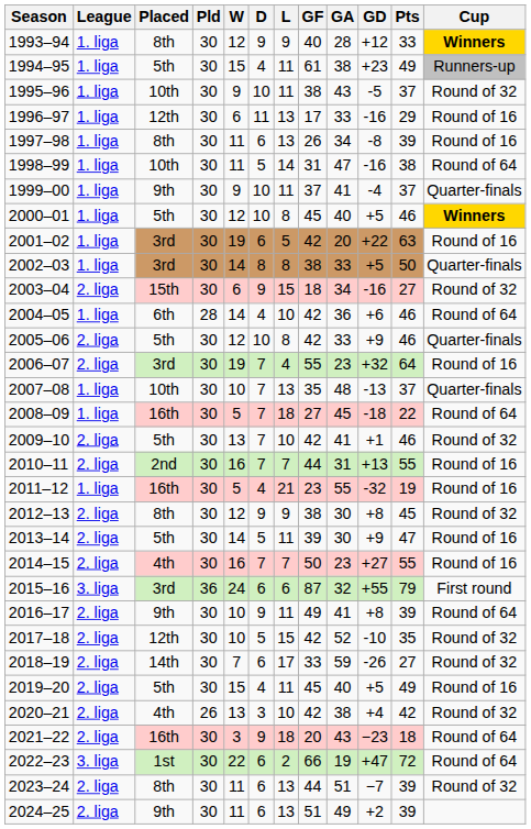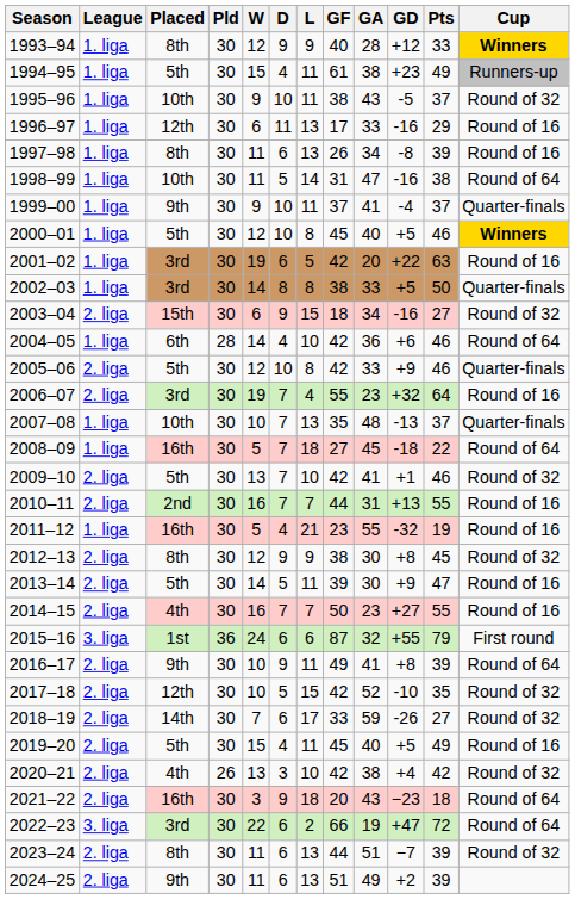 <table class="wikitable sortable">
 <tr>
 <th>Season</th>
 <th>League</th>
 <th>Placed</th>
 <th>Pld</th>
 <th>W</th>
 <th>D</th>
 <th>L</th>
 <th>GF</th>
 <th>GA</th>
 <th>GD</th>
 <th>Pts</th>
 <th>Cup</th>
 </tr>
 <tr>
 <td>1993–94</td>
 <td><a href='#'>1. liga</a></td>
 <td style="text-align:center">8th</td>
 <td style="text-align:center">30</td>
 <td style="text-align:center">12</td>
 <td style="text-align:center">9</td>
 <td style="text-align:center">9</td>
 <td style="text-align:center">40</td>
 <td style="text-align:center">28</td>
 <td style="text-align:center">+12</td>
 <td style="text-align:center">33</td>
 <td style="text-align:center; background:gold;"><strong>Winners</strong></td>
 </tr>
 <tr>
 <td>1994–95</td>
 <td><a href='#'>1. liga</a></td>
 <td style="text-align:center">5th</td>
 <td style="text-align:center">30</td>
 <td style="text-align:center">15</td>
 <td style="text-align:center">4</td>
 <td style="text-align:center">11</td>
 <td style="text-align:center">61</td>
 <td style="text-align:center">38</td>
 <td style="text-align:center">+23</td>
 <td style="text-align:center">49</td>
 <td style="text-align:center; background:silver">Runners-up</td>
 </tr>
 <tr>
 <td>1995–96</td>
 <td><a href='#'>1. liga</a></td>
 <td style="text-align:center">10th</td>
 <td style="text-align:center">30</td>
 <td style="text-align:center">9</td>
 <td style="text-align:center">10</td>
 <td style="text-align:center">11</td>
 <td style="text-align:center">38</td>
 <td style="text-align:center">43</td>
 <td style="text-align:center">-5</td>
 <td style="text-align:center">37</td>
 <td style="text-align:center">Round of 32</td>
 </tr>
 <tr>
 <td>1996–97</td>
 <td><a href='#'>1. liga</a></td>
 <td style="text-align:center">12th</td>
 <td style="text-align:center">30</td>
 <td style="text-align:center">6</td>
 <td style="text-align:center">11</td>
 <td style="text-align:center">13</td>
 <td style="text-align:center">17</td>
 <td style="text-align:center">33</td>
 <td style="text-align:center">-16</td>
 <td style="text-align:center">29</td>
 <td style="text-align:center">Round of 16</td>
 </tr>
 <tr>
 <td>1997–98</td>
 <td><a href='#'>1. liga</a></td>
 <td style="text-align:center">8th</td>
 <td style="text-align:center">30</td>
 <td style="text-align:center">11</td>
 <td style="text-align:center">6</td>
 <td style="text-align:center">13</td>
 <td style="text-align:center">26</td>
 <td style="text-align:center">34</td>
 <td style="text-align:center">-8</td>
 <td style="text-align:center">39</td>
 <td style="text-align:center">Round of 16</td>
 </tr>
 <tr>
 <td>1998–99</td>
 <td><a href='#'>1. liga</a></td>
 <td style="text-align:center">10th</td>
 <td style="text-align:center">30</td>
 <td style="text-align:center">11</td>
 <td style="text-align:center">5</td>
 <td style="text-align:center">14</td>
 <td style="text-align:center">31</td>
 <td style="text-align:center">47</td>
 <td style="text-align:center">-16</td>
 <td style="text-align:center">38</td>
 <td style="text-align:center">Round of 64</td>
 </tr>
 <tr>
 <td>1999–00</td>
 <td><a href='#'>1. liga</a></td>
 <td style="text-align:center">9th</td>
 <td style="text-align:center">30</td>
 <td style="text-align:center">9</td>
 <td style="text-align:center">10</td>
 <td style="text-align:center">11</td>
 <td style="text-align:center">37</td>
 <td style="text-align:center">41</td>
 <td style="text-align:center">-4</td>
 <td style="text-align:center">37</td>
 <td style="text-align:center">Quarter-finals</td>
 </tr>
 <tr>
 <td>2000–01</td>
 <td><a href='#'>1. liga</a></td>
 <td style="text-align:center">5th</td>
 <td style="text-align:center">30</td>
 <td style="text-align:center">12</td>
 <td style="text-align:center">10</td>
 <td style="text-align:center">8</td>
 <td style="text-align:center">45</td>
 <td style="text-align:center">40</td>
 <td style="text-align:center">+5</td>
 <td style="text-align:center">46</td>
 <td style="text-align:center; background:gold;"><strong>Winners</strong></td>
 </tr>
 <tr>
 <td>2001–02</td>
 <td><a href='#'>1. liga</a></td>
 <td style="background:#c96; text-align:center">3rd</td>
 <td style="background:#c96; text-align:center">30</td>
 <td style="background:#c96; text-align:center">19</td>
 <td style="background:#c96; text-align:center">6</td>
 <td style="background:#c96; text-align:center">5</td>
 <td style="background:#c96; text-align:center">42</td>
 <td style="background:#c96; text-align:center">20</td>
 <td style="background:#c96; text-align:center">+22</td>
 <td style="background:#c96; text-align:center">63</td>
 <td style="text-align:center">Round of 16</td>
 </tr>
 <tr>
 <td>2002–03</td>
 <td><a href='#'>1. liga</a></td>
 <td style="background:#c96; text-align:center">3rd</td>
 <td style="background:#c96; text-align:center">30</td>
 <td style="background:#c96; text-align:center">14</td>
 <td style="background:#c96; text-align:center">8</td>
 <td style="background:#c96; text-align:center">8</td>
 <td style="background:#c96; text-align:center">38</td>
 <td style="background:#c96; text-align:center">33</td>
 <td style="background:#c96; text-align:center">+5</td>
 <td style="background:#c96; text-align:center">50</td>
 <td style="text-align:center">Quarter-finals</td>
 </tr>
 <tr>
 <td>2003–04</td>
 <td><a href='#'>2. liga</a></td>
 <td style="background: #FFCCCC; text-align:center">15th</td>
 <td style="background: #FFCCCC; text-align:center">30</td>
 <td style="background: #FFCCCC; text-align:center">6</td>
 <td style="background: #FFCCCC; text-align:center">9</td>
 <td style="background: #FFCCCC; text-align:center">15</td>
 <td style="background: #FFCCCC; text-align:center">18</td>
 <td style="background: #FFCCCC; text-align:center">34</td>
 <td style="background: #FFCCCC; text-align:center">-16</td>
 <td style="background: #FFCCCC; text-align:center">27</td>
 <td style="text-align:center">Round of 32</td>
 </tr>
 <tr>
 <td>2004–05</td>
 <td><a href='#'>1. liga</a></td>
 <td style="text-align:center">6th</td>
 <td style="text-align:center">28</td>
 <td style="text-align:center">14</td>
 <td style="text-align:center">4</td>
 <td style="text-align:center">10</td>
 <td style="text-align:center">42</td>
 <td style="text-align:center">36</td>
 <td style="text-align:center">+6</td>
 <td style="text-align:center">46</td>
 <td style="text-align:center">Round of 64</td>
 </tr>
 <tr>
 <td>2005–06</td>
 <td><a href='#'>2. liga</a></td>
 <td style="text-align:center">5th</td>
 <td style="text-align:center">30</td>
 <td style="text-align:center">12</td>
 <td style="text-align:center">10</td>
 <td style="text-align:center">8</td>
 <td style="text-align:center">42</td>
 <td style="text-align:center">33</td>
 <td style="text-align:center">+9</td>
 <td style="text-align:center">46</td>
 <td style="text-align:center">Quarter-finals</td>
 </tr>
 <tr>
 <td>2006–07</td>
 <td><a href='#'>2. liga</a></td>
 <td style="background: #D0F0C0; text-align:center">3rd</td>
 <td style="background: #D0F0C0; text-align:center">30</td>
 <td style="background: #D0F0C0; text-align:center">19</td>
 <td style="background: #D0F0C0; text-align:center">7</td>
 <td style="background: #D0F0C0; text-align:center">4</td>
 <td style="background: #D0F0C0; text-align:center">55</td>
 <td style="background: #D0F0C0; text-align:center">23</td>
 <td style="background: #D0F0C0; text-align:center">+32</td>
 <td style="background: #D0F0C0; text-align:center">64</td>
 <td style="text-align:center">Round of 16</td>
 </tr>
 <tr>
 <td>2007–08</td>
 <td><a href='#'>1. liga</a></td>
 <td style="text-align:center">10th</td>
 <td style="text-align:center">30</td>
 <td style="text-align:center">10</td>
 <td style="text-align:center">7</td>
 <td style="text-align:center">13</td>
 <td style="text-align:center">35</td>
 <td style="text-align:center">48</td>
 <td style="text-align:center">-13</td>
 <td style="text-align:center">37</td>
 <td style="text-align:center">Quarter-finals</td>
 </tr>
 <tr>
 <td>2008–09</td>
 <td><a href='#'>1. liga</a></td>
 <td style="background: #FFCCCC; text-align:center">16th</td>
 <td style="background: #FFCCCC; text-align:center">30</td>
 <td style="background: #FFCCCC; text-align:center">5</td>
 <td style="background: #FFCCCC; text-align:center">7</td>
 <td style="background: #FFCCCC; text-align:center">18</td>
 <td style="background: #FFCCCC; text-align:center">27</td>
 <td style="background: #FFCCCC; text-align:center">45</td>
 <td style="background: #FFCCCC; text-align:center">-18</td>
 <td style="background: #FFCCCC; text-align:center">22</td>
 <td style="text-align:center">Round of 64</td>
 </tr>
 <tr>
 <td>2009–10</td>
 <td><a href='#'>2. liga</a></td>
 <td style="text-align:center">5th</td>
 <td style="text-align:center">30</td>
 <td style="text-align:center">13</td>
 <td style="text-align:center">7</td>
 <td style="text-align:center">10</td>
 <td style="text-align:center">42</td>
 <td style="text-align:center">41</td>
 <td style="text-align:center">+1</td>
 <td style="text-align:center">46</td>
 <td style="text-align:center">Round of 32</td>
 </tr>
 <tr>
 <td>2010–11</td>
 <td><a href='#'>2. liga</a></td>
 <td style="background: #D0F0C0; text-align:center">2nd</td>
 <td style="background: #D0F0C0; text-align:center">30</td>
 <td style="background: #D0F0C0; text-align:center">16</td>
 <td style="background: #D0F0C0; text-align:center">7</td>
 <td style="background: #D0F0C0; text-align:center">7</td>
 <td style="background: #D0F0C0; text-align:center">44</td>
 <td style="background: #D0F0C0; text-align:center">31</td>
 <td style="background: #D0F0C0; text-align:center">+13</td>
 <td style="background: #D0F0C0; text-align:center">55</td>
 <td style="text-align:center">Round of 16</td>
 </tr>
 <tr>
 <td>2011–12</td>
 <td><a href='#'>1. liga</a></td>
 <td style="background: #FFCCCC; text-align:center">16th</td>
 <td style="background: #FFCCCC; text-align:center">30</td>
 <td style="background: #FFCCCC; text-align:center">5</td>
 <td style="background: #FFCCCC; text-align:center">4</td>
 <td style="background: #FFCCCC; text-align:center">21</td>
 <td style="background: #FFCCCC; text-align:center">23</td>
 <td style="background: #FFCCCC; text-align:center">55</td>
 <td style="background: #FFCCCC; text-align:center">-32</td>
 <td style="background: #FFCCCC; text-align:center">19</td>
 <td style="text-align:center">Round of 16</td>
 </tr>
 <tr>
 <td>2012–13</td>
 <td><a href='#'>2. liga</a></td>
 <td style="text-align:center">8th</td>
 <td style="text-align:center">30</td>
 <td style="text-align:center">12</td>
 <td style="text-align:center">9</td>
 <td style="text-align:center">9</td>
 <td style="text-align:center">38</td>
 <td style="text-align:center">30</td>
 <td style="text-align:center">+8</td>
 <td style="text-align:center">45</td>
 <td style="text-align:center">Round of 32</td>
 </tr>
 <tr>
 <td>2013–14</td>
 <td><a href='#'>2. liga</a></td>
 <td style="text-align:center">5th</td>
 <td style="text-align:center">30</td>
 <td style="text-align:center">14</td>
 <td style="text-align:center">5</td>
 <td style="text-align:center">11</td>
 <td style="text-align:center">39</td>
 <td style="text-align:center">30</td>
 <td style="text-align:center">+9</td>
 <td style="text-align:center">47</td>
 <td style="text-align:center">Round of 16</td>
 </tr>
 <tr>
 <td>2014–15</td>
 <td><a href='#'>2. liga</a></td>
 <td style="background: #FFCCCC; text-align:center">4th</td>
 <td style="background: #FFCCCC; text-align:center">30</td>
 <td style="background: #FFCCCC; text-align:center">16</td>
 <td style="background: #FFCCCC; text-align:center">7</td>
 <td style="background: #FFCCCC; text-align:center">7</td>
 <td style="background: #FFCCCC; text-align:center">50</td>
 <td style="background: #FFCCCC; text-align:center">23</td>
 <td style="background: #FFCCCC; text-align:center">+27</td>
 <td style="background: #FFCCCC; text-align:center">55</td>
 <td style="text-align:center">Round of 16</td>
 </tr>
 <tr>
 <td>2015–16</td>
 <td><a href='#'>3. liga</a></td>
-<td style="background: #D0F0C0; text-align:center">3rd</td>
+<td style="background: #D0F0C0; text-align:center">1st</td>
 <td style="background: #D0F0C0; text-align:center">36</td>
 <td style="background: #D0F0C0; text-align:center">24</td>
 <td style="background: #D0F0C0; text-align:center">6</td>
 <td style="background: #D0F0C0; text-align:center">6</td>
 <td style="background: #D0F0C0; text-align:center">87</td>
 <td style="background: #D0F0C0; text-align:center">32</td>
 <td style="background: #D0F0C0; text-align:center">+55</td>
 <td style="background: #D0F0C0; text-align:center">79</td>
 <td style="text-align:center">First round</td>
 </tr>
 <tr>
 <td>2016–17</td>
 <td><a href='#'>2. liga</a></td>
 <td style="text-align:center">9th</td>
 <td style="text-align:center">30</td>
 <td style="text-align:center">10</td>
 <td style="text-align:center">9</td>
 <td style="text-align:center">11</td>
 <td style="text-align:center">49</td>
 <td style="text-align:center">41</td>
 <td style="text-align:center">+8</td>
 <td style="text-align:center">39</td>
 <td style="text-align:center">Round of 64</td>
 </tr>
 <tr>
 <td>2017–18</td>
 <td><a href='#'>2. liga</a></td>
 <td style="text-align:center">12th</td>
 <td style="text-align:center">30</td>
 <td style="text-align:center">10</td>
 <td style="text-align:center">5</td>
 <td style="text-align:center">15</td>
 <td style="text-align:center">42</td>
 <td style="text-align:center">52</td>
 <td style="text-align:center">-10</td>
 <td style="text-align:center">35</td>
 <td style="text-align:center">Round of 32</td>
 </tr>
 <tr>
 <td>2018–19</td>
 <td><a href='#'>2. liga</a></td>
 <td style="text-align:center">14th</td>
 <td style="text-align:center">30</td>
 <td style="text-align:center">7</td>
 <td style="text-align:center">6</td>
 <td style="text-align:center">17</td>
 <td style="text-align:center">33</td>
 <td style="text-align:center">59</td>
 <td style="text-align:center">-26</td>
 <td style="text-align:center">27</td>
 <td style="text-align:center">Round of 32</td>
 </tr>
 <tr>
 <td>2019–20</td>
 <td><a href='#'>2. liga</a></td>
 <td style="text-align:center">5th</td>
 <td style="text-align:center">30</td>
 <td style="text-align:center">15</td>
 <td style="text-align:center">4</td>
 <td style="text-align:center">11</td>
 <td style="text-align:center">45</td>
 <td style="text-align:center">40</td>
 <td style="text-align:center">+5</td>
 <td style="text-align:center">49</td>
 <td style="text-align:center">Round of 16</td>
 </tr>
 <tr>
 <td>2020–21</td>
 <td><a href='#'>2. liga</a></td>
 <td style="text-align:center">4th</td>
 <td style="text-align:center">26</td>
 <td style="text-align:center">13</td>
 <td style="text-align:center">3</td>
 <td style="text-align:center">10</td>
 <td style="text-align:center">42</td>
 <td style="text-align:center">38</td>
 <td style="text-align:center">+4</td>
 <td style="text-align:center">42</td>
 <td style="text-align:center">Round of 32</td>
 </tr>
 <tr>
 <td>2021–22</td>
 <td><a href='#'>2. liga</a></td>
 <td style="background: #FFCCCC; text-align:center">16th</td>
 <td style="background: #FFCCCC; text-align:center">30</td>
 <td style="background: #FFCCCC; text-align:center">3</td>
 <td style="background: #FFCCCC; text-align:center">9</td>
 <td style="background: #FFCCCC; text-align:center">18</td>
 <td style="background: #FFCCCC; text-align:center">20</td>
 <td style="background: #FFCCCC; text-align:center">43</td>
 <td style="background: #FFCCCC; text-align:center">−23</td>
 <td style="background: #FFCCCC; text-align:center">18</td>
 <td style="text-align:center">Round of 64</td>
 </tr>
 <tr>
 <td>2022–23</td>
 <td><a href='#'>3. liga</a></td>
-<td style="background: #D0F0C0; text-align:center">1st</td>
+<td style="background: #D0F0C0; text-align:center">3rd</td>
 <td style="background: #D0F0C0; text-align:center">30</td>
 <td style="background: #D0F0C0; text-align:center">22</td>
 <td style="background: #D0F0C0; text-align:center">6</td>
 <td style="background: #D0F0C0; text-align:center">2</td>
 <td style="background: #D0F0C0; text-align:center">66</td>
 <td style="background: #D0F0C0; text-align:center">19</td>
 <td style="background: #D0F0C0; text-align:center">+47</td>
 <td style="background: #D0F0C0; text-align:center">72</td>
 <td style="text-align:center">Round of 64</td>
 </tr>
 <tr>
 <td>2023–24</td>
 <td><a href='#'>2. liga</a></td>
 <td style="text-align:center">8th</td>
 <td style="text-align:center">30</td>
 <td style="text-align:center">11</td>
 <td style="text-align:center">6</td>
 <td style="text-align:center">13</td>
 <td style="text-align:center">44</td>
 <td style="text-align:center">51</td>
 <td style="text-align:center">−7</td>
 <td style="text-align:center">39</td>
 <td style="text-align:center">Round of 32</td>
 </tr>
 <tr>
 <td>2024–25</td>
 <td><a href='#'>2. liga</a></td>
 <td style="text-align:center">9th</td>
 <td style="text-align:center">30</td>
 <td style="text-align:center">11</td>
 <td style="text-align:center">6</td>
 <td style="text-align:center">13</td>
 <td style="text-align:center">51</td>
 <td style="text-align:center">49</td>
 <td style="text-align:center">+2</td>
 <td style="text-align:center">39</td>
 <td style="text-align:center"></td>
 </tr>
 </table>
